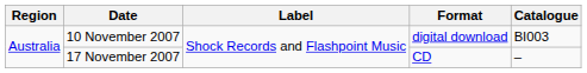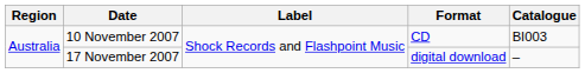 <table class="wikitable">
 <tr>
 <th>Region</th>
 <th>Date</th>
 <th>Label</th>
 <th>Format</th>
 <th>Catalogue</th>
 </tr>
 <tr>
 <td rowspan="2"><a href='#'>Australia</a></td>
 <td>10 November 2007</td>
 <td rowspan="2"><a href='#'>Shock Records</a> and <a href='#'>Flashpoint Music</a></td>
-<td><a href='#'>digital download</a></td>
+<td><a href='#'>CD</a></td>
 <td>BI003</td>
 </tr>
 <tr>
 <td>17 November 2007</td>
-<td><a href='#'>CD</a></td>
+<td><a href='#'>digital download</a></td>
 <td>–</td>
 </tr>
 </table>
